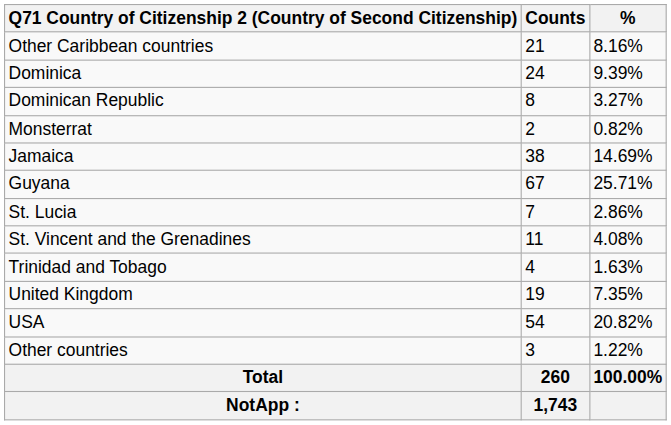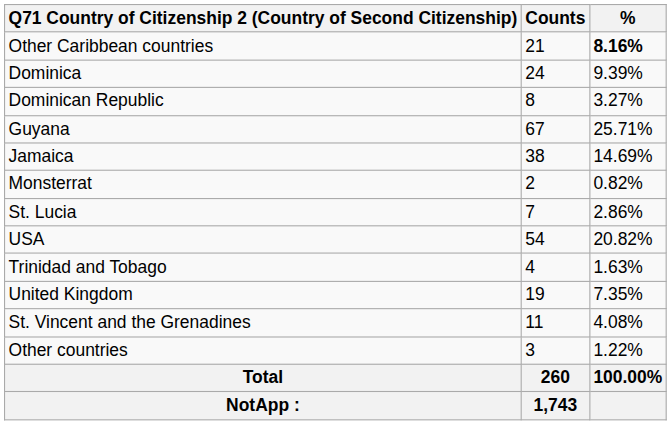 <table class="wikitable sortable">
 <tr>
 <th>Q71 Country of Citizenship 2 (Country of Second Citizenship)</th>
 <th>Counts</th>
 <th>%</th>
 </tr>
 <tr>
 <td>Other Caribbean countries</td>
 <td>21</td>
-<td>8.16%</td>
+<td><strong>8.16%</strong></td>
 </tr>
 <tr>
 <td>Dominica</td>
 <td>24</td>
 <td>9.39%</td>
 </tr>
 <tr>
 <td>Dominican Republic</td>
 <td>8</td>
 <td>3.27%</td>
 </tr>
 <tr>
-<td>Monsterrat</td>
-<td>2</td>
-<td>0.82%</td>
+<td>Guyana</td>
+<td>67</td>
+<td>25.71%</td>
 </tr>
 <tr>
 <td>Jamaica</td>
 <td>38</td>
 <td>14.69%</td>
 </tr>
 <tr>
-<td>Guyana</td>
-<td>67</td>
-<td>25.71%</td>
+<td>Monsterrat</td>
+<td>2</td>
+<td>0.82%</td>
 </tr>
 <tr>
 <td>St. Lucia</td>
 <td>7</td>
 <td>2.86%</td>
 </tr>
 <tr>
-<td>St. Vincent and the Grenadines</td>
-<td>11</td>
-<td>4.08%</td>
+<td>USA</td>
+<td>54</td>
+<td>20.82%</td>
 </tr>
 <tr>
 <td>Trinidad and Tobago</td>
 <td>4</td>
 <td>1.63%</td>
 </tr>
 <tr>
 <td>United Kingdom</td>
 <td>19</td>
 <td>7.35%</td>
 </tr>
 <tr>
-<td>USA</td>
-<td>54</td>
-<td>20.82%</td>
+<td>St. Vincent and the Grenadines</td>
+<td>11</td>
+<td>4.08%</td>
 </tr>
 <tr>
 <td>Other countries</td>
 <td>3</td>
 <td>1.22%</td>
 </tr>
 <tr>
 <th>Total</th>
 <th>260</th>
 <th>100.00%</th>
 </tr>
 <tr>
 <th>NotApp :</th>
 <th>1,743</th>
 <th></th>
 </tr>
 </table>
